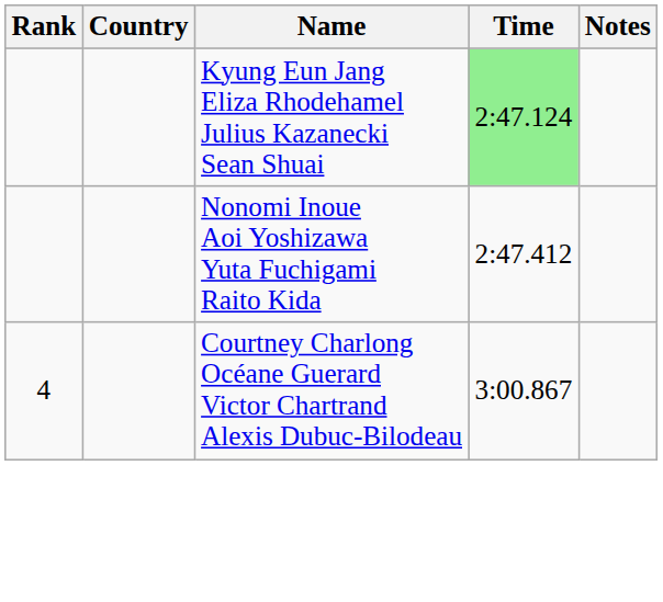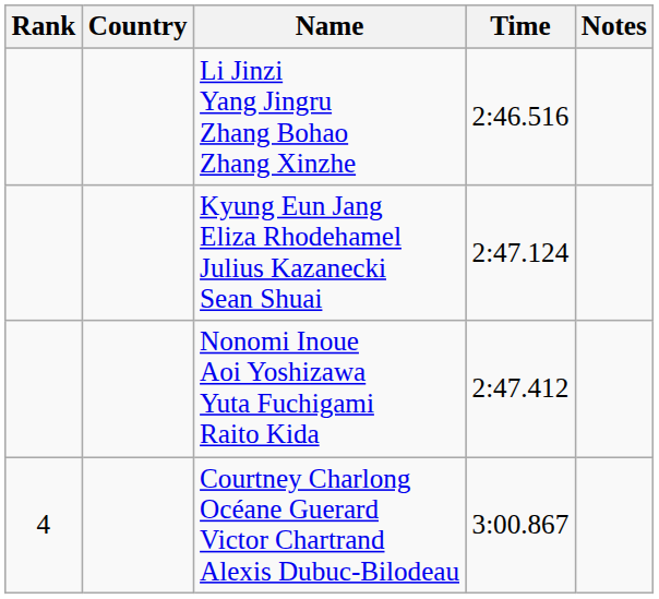 <table class="wikitable sortable" style="text-align:center">
 <tr>
 <th>Rank</th>
 <th>Country</th>
 <th>Name</th>
 <th>Time</th>
 <th>Notes</th>
 </tr>
 <tr>
 <td></td>
 <td align=left></td>
+<td align=left><a href='#'>Li Jinzi</a><br><a href='#'>Yang Jingru</a><br><a href='#'>Zhang Bohao</a><br><a href='#'>Zhang Xinzhe</a></td>
+<td>2:46.516</td>
+<td></td>
+</tr>
+<tr>
+<td></td>
+<td align=left></td>
 <td align=left><a href='#'>Kyung Eun Jang</a><br><a href='#'>Eliza Rhodehamel</a><br><a href='#'>Julius Kazanecki</a><br><a href='#'>Sean Shuai</a></td>
-<td style="background: lightgreen;">2:47.124</td>
+<td>2:47.124</td>
 <td></td>
 </tr>
 <tr>
 <td></td>
 <td align=left></td>
 <td align=left><a href='#'>Nonomi Inoue</a><br><a href='#'>Aoi Yoshizawa</a><br><a href='#'>Yuta Fuchigami</a><br><a href='#'>Raito Kida</a></td>
 <td>2:47.412</td>
 <td></td>
 </tr>
 <tr>
 <td>4</td>
 <td align=left></td>
 <td align=left><a href='#'>Courtney Charlong</a><br><a href='#'>Océane Guerard</a><br><a href='#'>Victor Chartrand</a><br><a href='#'>Alexis Dubuc-Bilodeau</a></td>
 <td>3:00.867</td>
 <td></td>
 </tr>
 </table>
